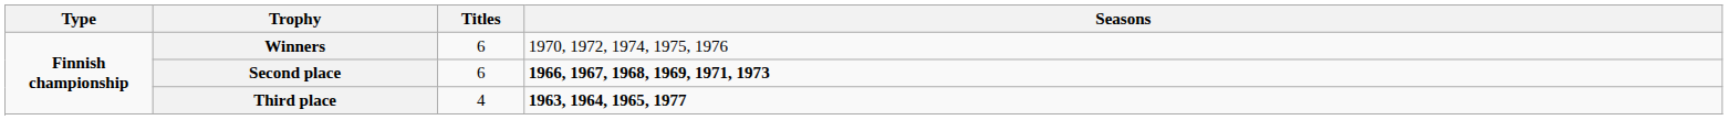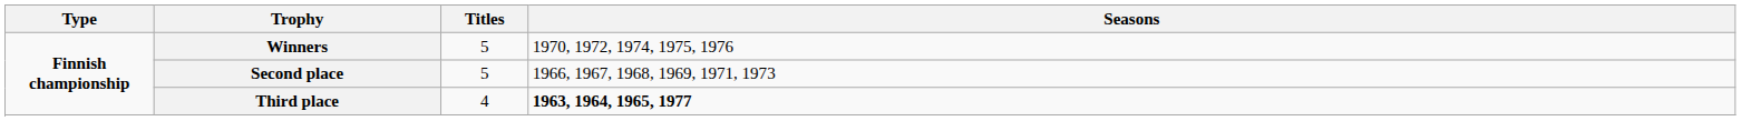 <table class="wikitable plainrowheaders" style="font-size:95%; text-align:center;">
 <tr>
 <th style="width: 1%;">Type</th>
 <th style="width: 5%;">Trophy</th>
 <th style="width: 1%;">Titles</th>
 <th style="width: 21%;">Seasons</th>
 </tr>
 <tr>
 <td scope="rowgroup" rowspan="4"><strong>Finnish championship</strong></td>
 <th scope="row">Winners</th>
-<td>6</td>
+<td>5</td>
 <td align="left">1970, 1972, 1974, 1975, 1976</td>
 </tr>
 <tr>
 <th scope="row">Second place</th>
-<td>6</td>
-<td align="left"><strong>1966, 1967, 1968, 1969, 1971, 1973</strong></td>
+<td>5</td>
+<td align="left">1966, 1967, 1968, 1969, 1971, 1973</td>
 </tr>
 <tr>
 <th scope="row">Third place</th>
 <td>4</td>
 <td align="left"><strong>1963, 1964, 1965, 1977</strong></td>
 </tr>
 <tr>
 </tr>
 </table>
